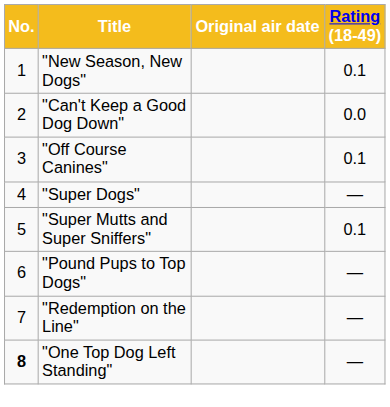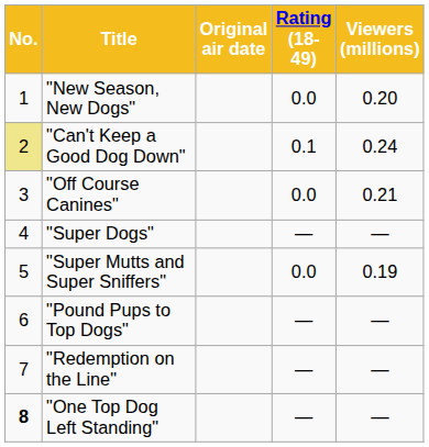 <table class="wikitable plainrowheaders" style="width:60%;">
 <tr>
 <th style="background-color: #f4bc1c; color: #FFFFFF;" width=5%>No.</th>
 <th style="background-color: #f4bc1c; color: #FFFFFF;" width=40%>Title</th>
 <th style="background-color: #f4bc1c; color: #FFFFFF;">Original air date</th>
 <th style="background-color: #f4bc1c; color: #FFFFFF;"><a href='#'>Rating</a><br>(18-49)</th>
+<th style="background-color: #f4bc1c; color: #FFFFFF;">Viewers<br>(millions)</th>
 </tr>
 <tr>
 <td align=center>1</td>
 <td>"New Season, New Dogs"</td>
 <td align=center></td>
-<td align=center>0.1</td>
+<td align=center>0.0</td>
+<td align=center>0.20</td>
 </tr>
 <tr>
-<td align=center>2</td>
+<td align=center style="background: khaki;">2</td>
 <td>"Can't Keep a Good Dog Down"</td>
 <td align=center></td>
-<td align=center>0.0</td>
+<td align=center>0.1</td>
+<td align=center>0.24</td>
 </tr>
 <tr>
 <td align=center>3</td>
 <td>"Off Course Canines"</td>
 <td align=center></td>
-<td align=center>0.1</td>
+<td align=center>0.0</td>
+<td align=center>0.21</td>
 </tr>
 <tr>
 <td align=center>4</td>
 <td>"Super Dogs"</td>
 <td align=center></td>
 <td align=center>—</td>
+<td align=center>—</td>
 </tr>
 <tr>
 <td align=center>5</td>
 <td>"Super Mutts and Super Sniffers"</td>
 <td align=center></td>
-<td align=center>0.1</td>
+<td align=center>0.0</td>
+<td align=center>0.19</td>
 </tr>
 <tr>
 <td align=center>6</td>
 <td>"Pound Pups to Top Dogs"</td>
 <td align=center></td>
+<td align=center>—</td>
 <td align=center>—</td>
 </tr>
 <tr>
 <td align=center>7</td>
 <td>"Redemption on the Line"</td>
 <td align=center></td>
 <td align=center>—</td>
+<td align=center>—</td>
 </tr>
 <tr>
 <td align=center><strong>8</strong></td>
 <td>"One Top Dog Left Standing"</td>
 <td align=center></td>
 <td align=center>—</td>
+<td align=center>—</td>
 </tr>
 </table>
